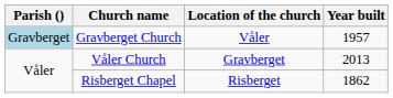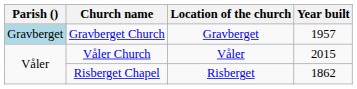 <table class="wikitable" style="text-align:center">
 <tr>
 <th>Parish ()</th>
 <th>Church name</th>
 <th>Location of the church</th>
 <th>Year built</th>
 </tr>
 <tr>
 <td rowspan="1" style="background: lightblue;">Gravberget</td>
 <td><a href='#'>Gravberget Church</a></td>
-<td><a href='#'>Våler</a></td>
+<td><a href='#'>Gravberget</a></td>
 <td>1957</td>
 </tr>
 <tr>
 <td rowspan="2">Våler</td>
 <td><a href='#'>Våler Church</a></td>
-<td><a href='#'>Gravberget</a></td>
-<td>2013</td>
+<td><a href='#'>Våler</a></td>
+<td>2015</td>
 </tr>
 <tr>
 <td><a href='#'>Risberget Chapel</a></td>
 <td><a href='#'>Risberget</a></td>
 <td>1862</td>
 </tr>
 </table>
